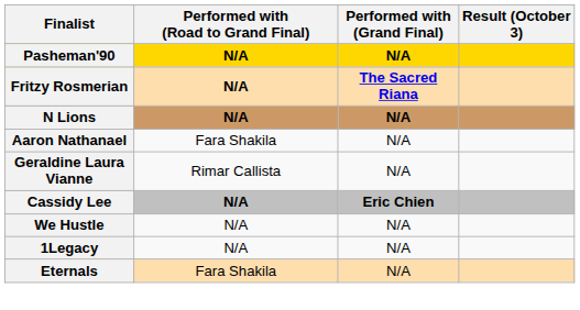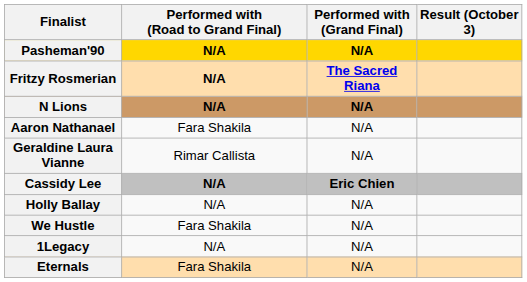 <table class="wikitable sortable plainrowheaders" style="text-align:center" width="50%;">
 <tr>
 <th class="unsortable" style="width:10em;">Finalist</th>
 <th class="unsortable" style="width:20em;">Performed with<br>(Road to Grand Final)</th>
 <th class="unsortable" style="width:10em;">Performed with<br>(Grand Final)</th>
 <th style="width:10em;">Result (October 3)</th>
 </tr>
 <tr style="background:gold">
 <th scope="row"><strong>Pasheman'90</strong></th>
 <td><strong>N/A</strong></td>
 <td><strong>N/A</strong></td>
 <td><strong></strong></td>
 </tr>
 <tr style="background:NavajoWhite">
 <th scope="row"><strong>Fritzy Rosmerian</strong></th>
 <td><strong>N/A</strong></td>
 <td><strong><a href='#'>The Sacred Riana</a></strong></td>
 <td><strong></strong></td>
 </tr>
 <tr style="background:#c96">
 <th scope="row"><strong>N Lions</strong></th>
 <td><strong>N/A</strong></td>
 <td><strong>N/A</strong></td>
 <td><strong></strong></td>
 </tr>
 <tr>
 <th scope="row">Aaron Nathanael</th>
 <td>Fara Shakila</td>
 <td>N/A</td>
 <td></td>
 </tr>
 <tr>
 <th scope="row">Geraldine Laura Vianne</th>
 <td>Rimar Callista</td>
 <td>N/A</td>
 <td></td>
 </tr>
 <tr style="background:silver">
 <th scope="row"><strong>Cassidy Lee</strong></th>
 <td><strong>N/A</strong></td>
 <td><strong>Eric Chien</strong></td>
 <td><strong></strong></td>
 </tr>
 <tr>
+<th scope="row">Holly Ballay</th>
+<td>N/A</td>
+<td>N/A</td>
+<td></td>
+</tr>
+<tr>
 <th scope="row">We Hustle</th>
-<td>N/A</td>
+<td>Fara Shakila</td>
 <td>N/A</td>
 <td></td>
 </tr>
 <tr>
 <th scope="row">1Legacy</th>
 <td>N/A</td>
 <td>N/A</td>
 <td></td>
 </tr>
 <tr style="background:NavajoWhite">
 <th scope="row"><strong>Eternals</strong></th>
 <td>Fara Shakila</td>
 <td>N/A</td>
 <td><strong></strong></td>
 </tr>
 </table>
